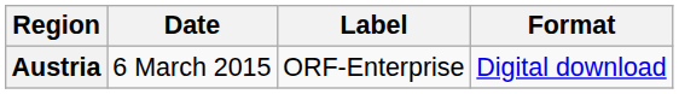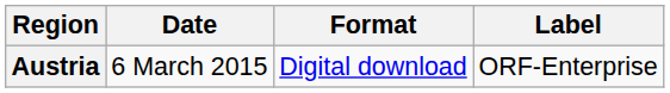 <table class="wikitable plainrowheaders">
 <tr>
 <th>Region</th>
 <th>Date</th>
+<th>Format</th>
 <th>Label</th>
-<th>Format</th>
 </tr>
 <tr>
 <th scope="row">Austria</th>
 <td>6 March 2015</td>
+<td><a href='#'>Digital download</a></td>
 <td>ORF-Enterprise</td>
-<td><a href='#'>Digital download</a></td>
 </tr>
 </table>
